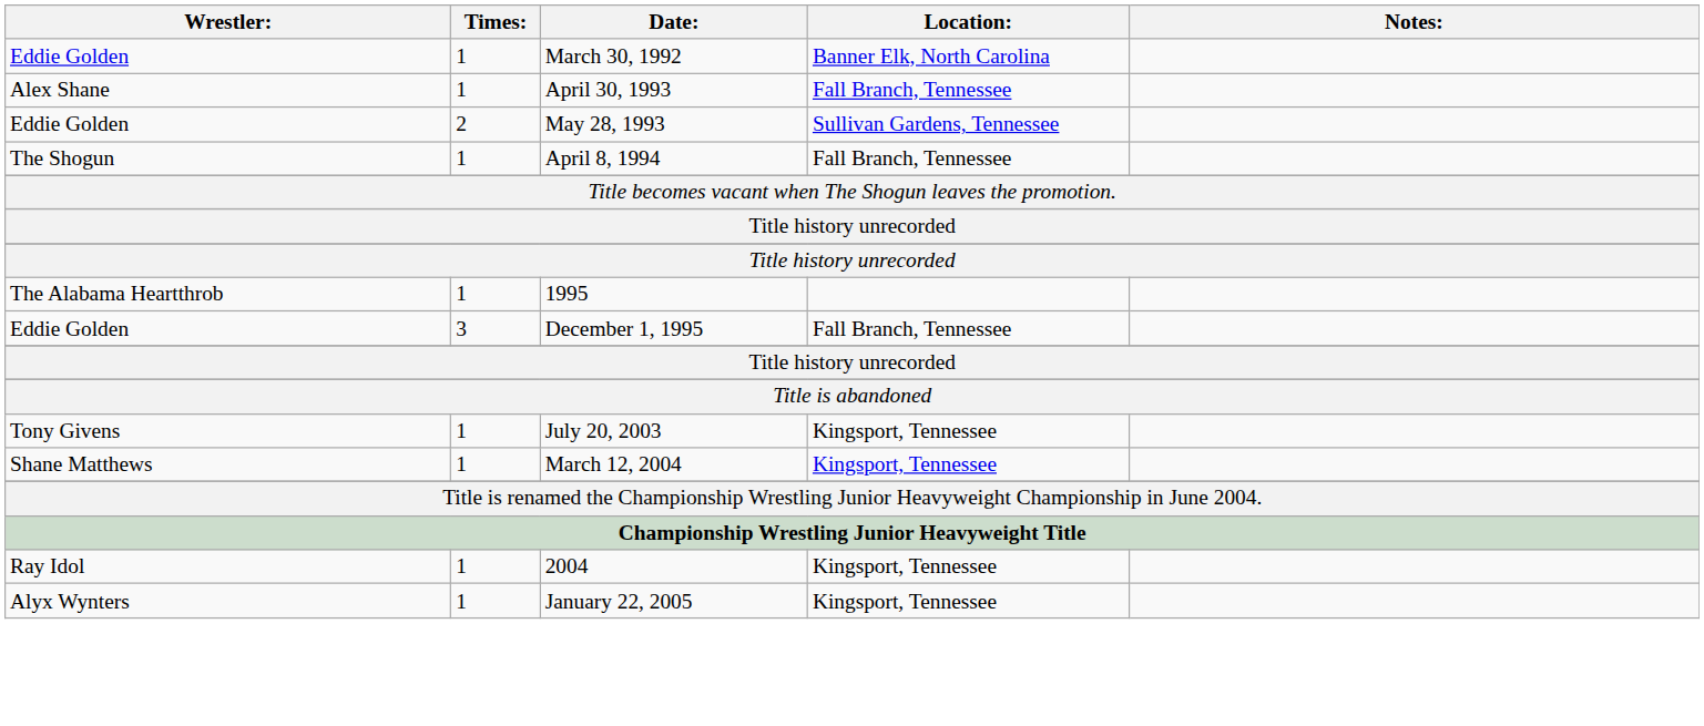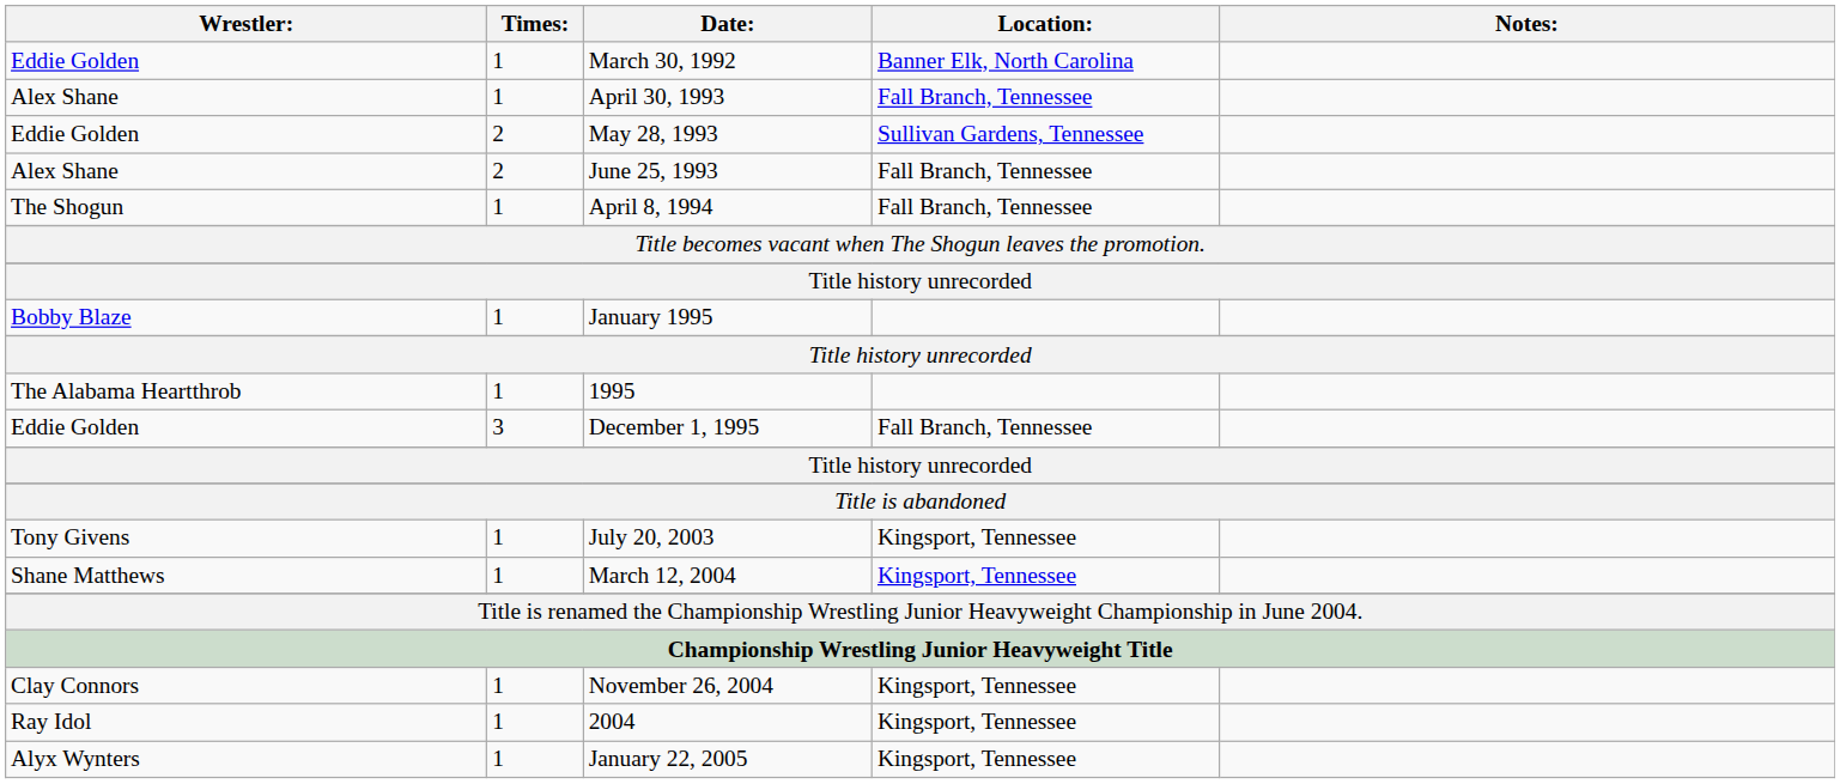 <table class="wikitable" width=100%>
 <tr>
 <th width=25%>Wrestler:</th>
 <th width=5%>Times:</th>
 <th width=15%>Date:</th>
 <th width=18%>Location:</th>
 <th width=32%>Notes:</th>
 </tr>
 <tr>
 <td><a href='#'>Eddie Golden</a></td>
 <td>1</td>
 <td>March 30, 1992</td>
 <td><a href='#'>Banner Elk, North Carolina</a></td>
 <td></td>
 </tr>
 <tr>
 <td>Alex Shane</td>
 <td>1</td>
 <td>April 30, 1993</td>
 <td><a href='#'>Fall Branch, Tennessee</a></td>
 <td></td>
 </tr>
 <tr>
 <td>Eddie Golden</td>
 <td>2</td>
 <td>May 28, 1993</td>
 <td><a href='#'>Sullivan Gardens, Tennessee</a></td>
 <td></td>
 </tr>
 <tr>
+<td>Alex Shane</td>
+<td>2</td>
+<td>June 25, 1993</td>
+<td>Fall Branch, Tennessee</td>
+<td></td>
+</tr>
+<tr>
 <td>The Shogun</td>
 <td>1</td>
 <td>April 8, 1994</td>
 <td>Fall Branch, Tennessee</td>
 <td></td>
 </tr>
 <tr>
 </tr>
 <tr style="background: #f2f2f2;">
 <td colspan="5" align=center><em>Title becomes vacant when The Shogun leaves the promotion.<strong></td>
 </tr>
 <tr>
 </tr>
 <tr style="background: #f2f2f2;">
 <td colspan="5" align=center></em>Title history unrecorded</strong></td>
+</tr>
+<tr>
+<td><a href='#'>Bobby Blaze</a></td>
+<td>1</td>
+<td>January 1995</td>
+<td></td>
+<td></td>
 </tr>
 <tr>
 </tr>
 <tr style="background: #f2f2f2;">
 <td colspan="5" align=center><em>Title history unrecorded<strong></td>
 </tr>
 <tr>
 <td>The Alabama Heartthrob</td>
 <td>1</td>
 <td>1995</td>
 <td></td>
 </tr>
 <tr>
 <td>Eddie Golden</td>
 <td>3</td>
 <td>December 1, 1995</td>
 <td>Fall Branch, Tennessee</td>
 <td></td>
 </tr>
 <tr>
 </tr>
 <tr style="background: #f2f2f2;">
 <td colspan="5" align=center></em>Title history unrecorded</strong></td>
 </tr>
 <tr>
 </tr>
 <tr style="background: #f2f2f2;">
 <td colspan="5" align=center><em>Title is abandoned<strong></td>
 </tr>
 <tr>
 <td>Tony Givens</td>
 <td>1</td>
 <td>July 20, 2003</td>
 <td>Kingsport, Tennessee</td>
 <td></td>
 </tr>
 <tr>
 <td>Shane Matthews</td>
 <td>1</td>
 <td>March 12, 2004</td>
 <td><a href='#'>Kingsport, Tennessee</a></td>
 <td></td>
 </tr>
 <tr>
 </tr>
 <tr style="background: #f2f2f2;">
 <td colspan="5" align=center></em>Title is renamed the Championship Wrestling Junior Heavyweight Championship in June 2004.</strong></td>
 </tr>
 <tr>
 <td colspan=5 style="background: #ccddcc;" align=center><strong>Championship Wrestling Junior Heavyweight Title</strong></td>
 </tr>
 <tr>
+<td>Clay Connors</td>
+<td>1</td>
+<td>November 26, 2004</td>
+<td>Kingsport, Tennessee</td>
+<td></td>
+</tr>
+<tr>
 <td>Ray Idol</td>
 <td>1</td>
 <td>2004</td>
 <td>Kingsport, Tennessee</td>
 <td></td>
 </tr>
 <tr>
 <td>Alyx Wynters</td>
 <td>1</td>
 <td>January 22, 2005</td>
 <td>Kingsport, Tennessee</td>
 <td></td>
 </tr>
 </table>
